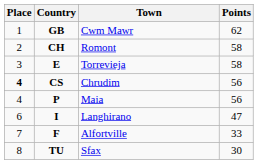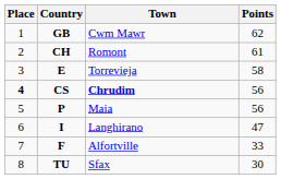 <table class="wikitable" style="text-align;">
 <tr>
 <th width="25">Place</th>
 <th width="25">Country</th>
 <th width="200">Town</th>
 <th width="25">Points</th>
 </tr>
 <tr>
 <td align="center">1</td>
 <td align="center"><strong>GB</strong></td>
 <td align="left"><a href='#'>Cwm Mawr</a></td>
 <td align="center">62</td>
 </tr>
 <tr>
 <td align="center">2</td>
 <td align="center"><strong>CH</strong></td>
 <td align="left"><a href='#'>Romont</a></td>
-<td align="center">58</td>
+<td align="center">61</td>
 </tr>
 <tr>
 <td align="center">3</td>
 <td align="center"><strong>E</strong></td>
 <td align="left"><a href='#'>Torrevieja</a></td>
 <td align="center">58</td>
 </tr>
 <tr>
 <td align="center"><strong>4</strong></td>
 <td align="center"><strong>CS</strong></td>
-<td align="left"><a href='#'>Chrudim</a></td>
+<td align="left"><strong><a href='#'>Chrudim</a></strong></td>
 <td align="center">56</td>
 </tr>
 <tr>
-<td align="center">4</td>
+<td align="center">5</td>
 <td align="center"><strong>P</strong></td>
 <td align="left"><a href='#'>Maia</a></td>
 <td align="center">56</td>
 </tr>
 <tr>
 <td align="center">6</td>
 <td align="center"><strong>I</strong></td>
 <td align="left"><a href='#'>Langhirano</a></td>
 <td align="center">47</td>
 </tr>
 <tr>
 <td align="center">7</td>
 <td align="center"><strong>F</strong></td>
 <td align="left"><a href='#'>Alfortville</a></td>
 <td align="center">33</td>
 </tr>
 <tr>
 <td align="center">8</td>
 <td align="center"><strong>TU</strong></td>
 <td align="left"><a href='#'>Sfax</a></td>
 <td align="center">30</td>
 </tr>
 </table>
